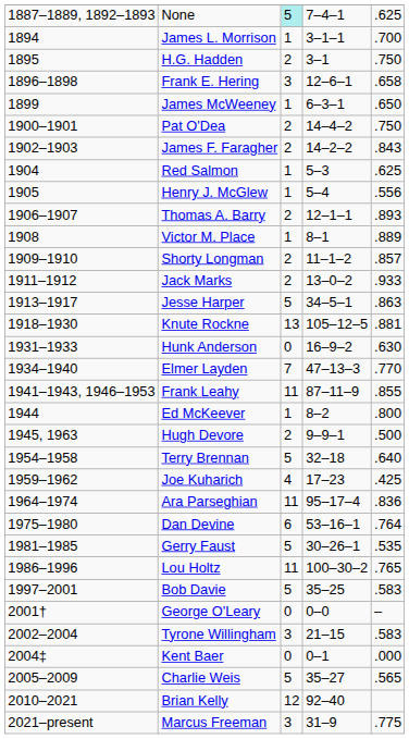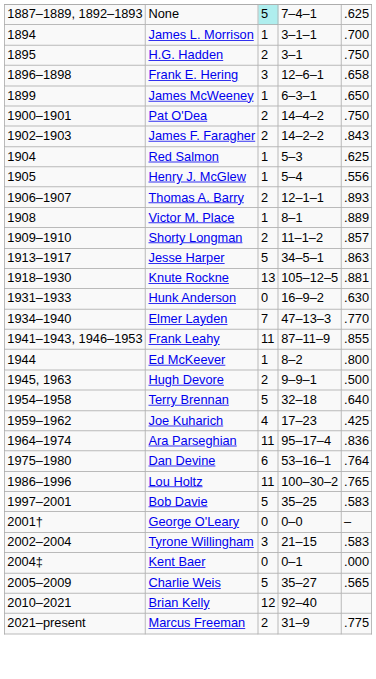 <table class="wikitable">
 <tr>
 </tr>
 <tr>
 <td>1887–1889, 1892–1893</td>
 <td>None</td>
 <td style="background: paleturquoise;">5</td>
 <td>7–4–1</td>
 <td>.625</td>
 </tr>
 <tr>
 <td>1894</td>
 <td><a href='#'>James L. Morrison</a></td>
 <td>1</td>
 <td>3–1–1</td>
 <td>.700</td>
 </tr>
 <tr>
 <td>1895</td>
 <td><a href='#'>H.G. Hadden</a></td>
 <td>2</td>
 <td>3–1</td>
 <td>.750</td>
 </tr>
 <tr>
 <td>1896–1898</td>
 <td><a href='#'>Frank E. Hering</a></td>
 <td>3</td>
 <td>12–6–1</td>
 <td>.658</td>
 </tr>
 <tr>
 <td>1899</td>
 <td><a href='#'>James McWeeney</a></td>
 <td>1</td>
 <td>6–3–1</td>
 <td>.650</td>
 </tr>
 <tr>
 <td>1900–1901</td>
 <td><a href='#'>Pat O'Dea</a></td>
 <td>2</td>
 <td>14–4–2</td>
 <td>.750</td>
 </tr>
 <tr>
 <td>1902–1903</td>
 <td><a href='#'>James F. Faragher</a></td>
 <td>2</td>
 <td>14–2–2</td>
 <td>.843</td>
 </tr>
 <tr>
 <td>1904</td>
 <td><a href='#'>Red Salmon</a></td>
 <td>1</td>
 <td>5–3</td>
 <td>.625</td>
 </tr>
 <tr>
 <td>1905</td>
 <td><a href='#'>Henry J. McGlew</a></td>
 <td>1</td>
 <td>5–4</td>
 <td>.556</td>
 </tr>
 <tr>
 <td>1906–1907</td>
 <td><a href='#'>Thomas A. Barry</a></td>
 <td>2</td>
 <td>12–1–1</td>
 <td>.893</td>
 </tr>
 <tr>
 <td>1908</td>
 <td><a href='#'>Victor M. Place</a></td>
 <td>1</td>
 <td>8–1</td>
 <td>.889</td>
 </tr>
 <tr>
 <td>1909–1910</td>
 <td><a href='#'>Shorty Longman</a></td>
 <td>2</td>
 <td>11–1–2</td>
 <td>.857</td>
 </tr>
 <tr>
-<td>1911–1912</td>
-<td><a href='#'>Jack Marks</a></td>
-<td>2</td>
-<td>13–0–2</td>
-<td>.933</td>
-</tr>
-<tr>
 <td>1913–1917</td>
 <td><a href='#'>Jesse Harper</a></td>
 <td>5</td>
 <td>34–5–1</td>
 <td>.863</td>
 </tr>
 <tr>
 <td>1918–1930</td>
 <td><a href='#'>Knute Rockne</a></td>
 <td>13</td>
 <td>105–12–5</td>
 <td>.881</td>
 </tr>
 <tr>
 <td>1931–1933</td>
 <td><a href='#'>Hunk Anderson</a></td>
 <td>0</td>
 <td>16–9–2</td>
 <td>.630</td>
 </tr>
 <tr>
 <td>1934–1940</td>
 <td><a href='#'>Elmer Layden</a></td>
 <td>7</td>
 <td>47–13–3</td>
 <td>.770</td>
 </tr>
 <tr>
 <td>1941–1943, 1946–1953</td>
 <td><a href='#'>Frank Leahy</a></td>
 <td>11</td>
 <td>87–11–9</td>
 <td>.855</td>
 </tr>
 <tr>
 <td>1944</td>
 <td><a href='#'>Ed McKeever</a></td>
 <td>1</td>
 <td>8–2</td>
 <td>.800</td>
 </tr>
 <tr>
 <td>1945, 1963</td>
 <td><a href='#'>Hugh Devore</a></td>
 <td>2</td>
 <td>9–9–1</td>
 <td>.500</td>
 </tr>
 <tr>
 <td>1954–1958</td>
 <td><a href='#'>Terry Brennan</a></td>
 <td>5</td>
 <td>32–18</td>
 <td>.640</td>
 </tr>
 <tr>
 <td>1959–1962</td>
 <td><a href='#'>Joe Kuharich</a></td>
 <td>4</td>
 <td>17–23</td>
 <td>.425</td>
 </tr>
 <tr>
 <td>1964–1974</td>
 <td><a href='#'>Ara Parseghian</a></td>
 <td>11</td>
 <td>95–17–4</td>
 <td>.836</td>
 </tr>
 <tr>
 <td>1975–1980</td>
 <td><a href='#'>Dan Devine</a></td>
 <td>6</td>
 <td>53–16–1</td>
 <td>.764</td>
 </tr>
 <tr>
-<td>1981–1985</td>
-<td><a href='#'>Gerry Faust</a></td>
-<td>5</td>
-<td>30–26–1</td>
-<td>.535</td>
-</tr>
-<tr>
 <td>1986–1996</td>
 <td><a href='#'>Lou Holtz</a></td>
 <td>11</td>
 <td>100–30–2</td>
 <td>.765</td>
 </tr>
 <tr>
 <td>1997–2001</td>
 <td><a href='#'>Bob Davie</a></td>
 <td>5</td>
 <td>35–25</td>
 <td>.583</td>
 </tr>
 <tr>
 <td>2001†</td>
 <td><a href='#'>George O'Leary</a></td>
 <td>0</td>
 <td>0–0</td>
 <td>–</td>
 </tr>
 <tr>
 <td>2002–2004</td>
 <td><a href='#'>Tyrone Willingham</a></td>
 <td>3</td>
 <td>21–15</td>
 <td>.583</td>
 </tr>
 <tr>
 <td>2004‡</td>
 <td><a href='#'>Kent Baer</a></td>
 <td>0</td>
 <td>0–1</td>
 <td>.000</td>
 </tr>
 <tr>
 <td>2005–2009</td>
 <td><a href='#'>Charlie Weis</a></td>
 <td>5</td>
 <td>35–27</td>
 <td>.565</td>
 </tr>
 <tr>
 <td>2010–2021</td>
 <td><a href='#'>Brian Kelly</a></td>
 <td>12</td>
 <td>92–40</td>
 <td></td>
 </tr>
 <tr>
 <td>2021–present</td>
 <td><a href='#'>Marcus Freeman</a></td>
-<td>3</td>
+<td>2</td>
 <td>31–9</td>
 <td>.775</td>
 </tr>
 </table>
